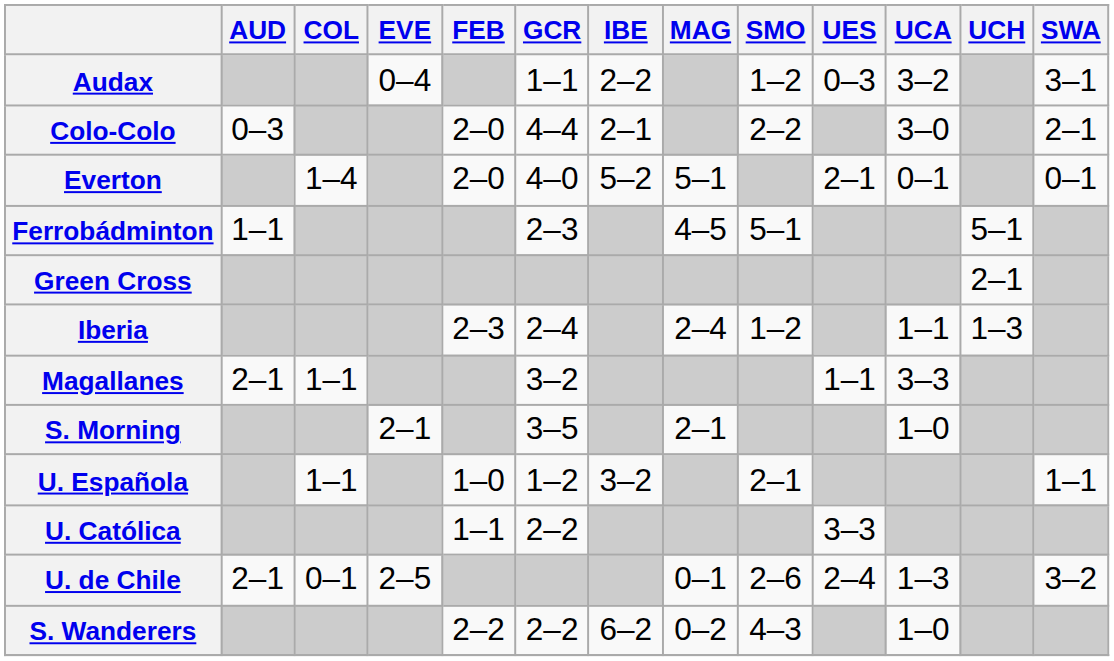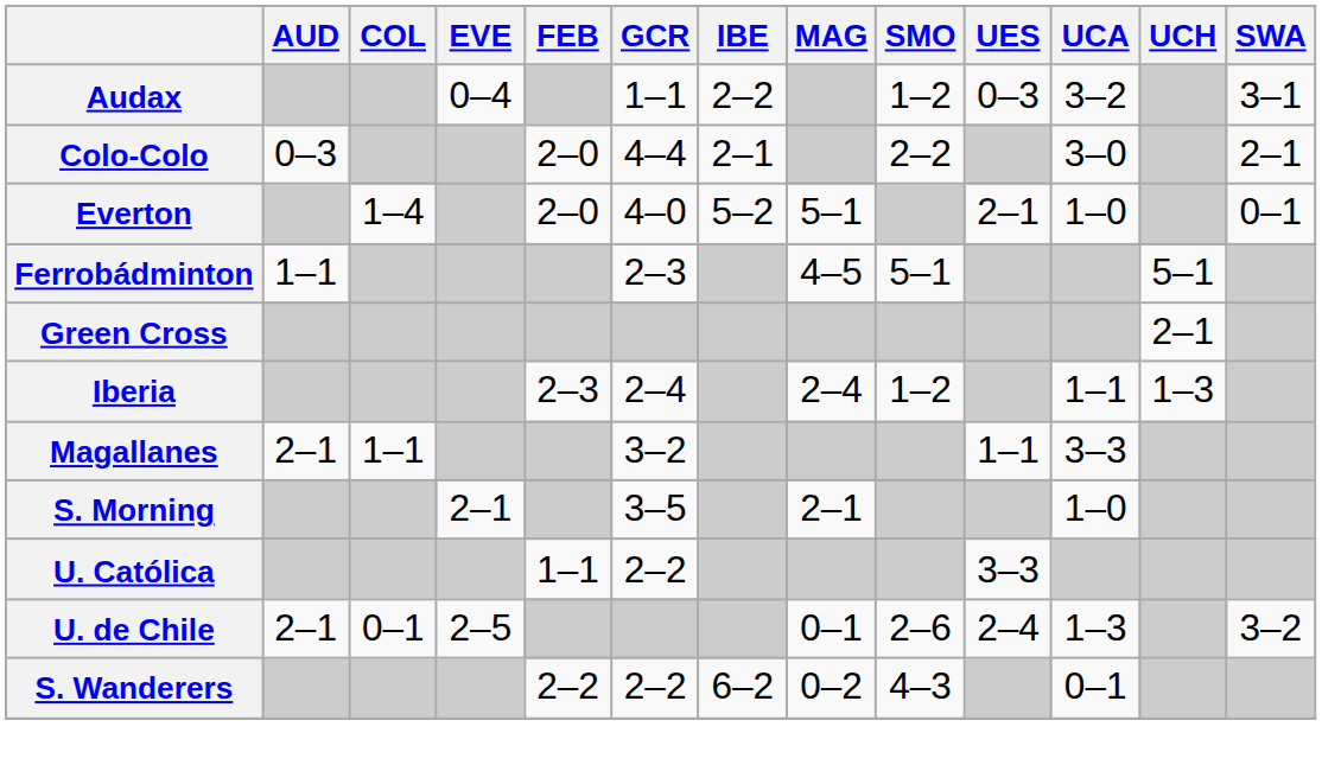 <table class="wikitable" style="text-align:center">
 <tr>
 <th width="90"> </th>
 <th width="30"><small><a href='#'>AUD</a></small></th>
 <th width="30"><small><a href='#'>COL</a></small></th>
 <th width="30"><small><a href='#'>EVE</a></small></th>
 <th width="30"><small><a href='#'>FEB</a></small></th>
 <th width="30"><small><a href='#'>GCR</a></small></th>
 <th width="30"><small><a href='#'>IBE</a></small></th>
 <th width="30"><small><a href='#'>MAG</a></small></th>
 <th width="30"><small><a href='#'>SMO</a></small></th>
 <th width="30"><small><a href='#'>UES</a></small></th>
 <th width="30"><small><a href='#'>UCA</a></small></th>
 <th width="30"><small><a href='#'>UCH</a></small></th>
 <th width="30"><small><a href='#'>SWA</a></small></th>
 </tr>
 <tr>
 <th><small><a href='#'>Audax</a></small></th>
 <td bgcolor="#CCCCCC"></td>
 <td bgcolor="#CCCCCC"></td>
 <td>0–4</td>
 <td bgcolor="#CCCCCC"></td>
 <td>1–1</td>
 <td>2–2</td>
 <td bgcolor="#CCCCCC"></td>
 <td>1–2</td>
 <td>0–3</td>
 <td>3–2</td>
 <td bgcolor="#CCCCCC"></td>
 <td>3–1</td>
 </tr>
 <tr>
 <th><small><a href='#'>Colo-Colo</a></small></th>
 <td>0–3</td>
 <td bgcolor="#CCCCCC"></td>
 <td bgcolor="#CCCCCC"></td>
 <td>2–0</td>
 <td>4–4</td>
 <td>2–1</td>
 <td bgcolor="#CCCCCC"></td>
 <td>2–2</td>
 <td bgcolor="#CCCCCC"></td>
 <td>3–0</td>
 <td bgcolor="#CCCCCC"></td>
 <td>2–1</td>
 </tr>
 <tr>
 <th><small><a href='#'>Everton</a></small></th>
 <td bgcolor="#CCCCCC"></td>
 <td>1–4</td>
 <td bgcolor="#CCCCCC"></td>
 <td>2–0</td>
 <td>4–0</td>
 <td>5–2</td>
 <td>5–1</td>
 <td bgcolor="#CCCCCC"></td>
 <td>2–1</td>
-<td>0–1</td>
+<td>1–0</td>
 <td bgcolor="#CCCCCC"></td>
 <td>0–1</td>
 </tr>
 <tr>
 <th><small><a href='#'>Ferrobádminton</a></small></th>
 <td>1–1</td>
 <td bgcolor="#CCCCCC"></td>
 <td bgcolor="#CCCCCC"></td>
 <td bgcolor="#CCCCCC"></td>
 <td>2–3</td>
 <td bgcolor="#CCCCCC"></td>
 <td>4–5</td>
 <td>5–1</td>
 <td bgcolor="#CCCCCC"></td>
 <td bgcolor="#CCCCCC"></td>
 <td>5–1</td>
 <td bgcolor="#CCCCCC"></td>
 </tr>
 <tr>
 <th><small><a href='#'>Green Cross</a></small></th>
 <td bgcolor="#CCCCCC"></td>
 <td bgcolor="#CCCCCC"></td>
 <td bgcolor="#CCCCCC"></td>
 <td bgcolor="#CCCCCC"></td>
 <td bgcolor="#CCCCCC"></td>
 <td bgcolor="#CCCCCC"></td>
 <td bgcolor="#CCCCCC"></td>
 <td bgcolor="#CCCCCC"></td>
 <td bgcolor="#CCCCCC"></td>
 <td bgcolor="#CCCCCC"></td>
 <td>2–1</td>
 <td bgcolor="#CCCCCC"></td>
 </tr>
 <tr>
 <th><small><a href='#'>Iberia</a></small></th>
 <td bgcolor="#CCCCCC"></td>
 <td bgcolor="#CCCCCC"></td>
 <td bgcolor="#CCCCCC"></td>
 <td>2–3</td>
 <td>2–4</td>
 <td bgcolor="#CCCCCC"></td>
 <td>2–4</td>
 <td>1–2</td>
 <td bgcolor="#CCCCCC"></td>
 <td>1–1</td>
 <td>1–3</td>
 <td bgcolor="#CCCCCC"></td>
 </tr>
 <tr>
 <th><small><a href='#'>Magallanes</a></small></th>
 <td>2–1</td>
 <td>1–1</td>
 <td bgcolor="#CCCCCC"></td>
 <td bgcolor="#CCCCCC"></td>
 <td>3–2</td>
 <td bgcolor="#CCCCCC"></td>
 <td bgcolor="#CCCCCC"></td>
 <td bgcolor="#CCCCCC"></td>
 <td>1–1</td>
 <td>3–3</td>
 <td bgcolor="#CCCCCC"></td>
 <td bgcolor="#CCCCCC"></td>
 </tr>
 <tr>
 <th><small><a href='#'>S. Morning</a></small></th>
 <td bgcolor="#CCCCCC"></td>
 <td bgcolor="#CCCCCC"></td>
 <td>2–1</td>
 <td bgcolor="#CCCCCC"></td>
 <td>3–5</td>
 <td bgcolor="#CCCCCC"></td>
 <td>2–1</td>
 <td bgcolor="#CCCCCC"></td>
 <td bgcolor="#CCCCCC"></td>
 <td>1–0</td>
 <td bgcolor="#CCCCCC"></td>
 <td bgcolor="#CCCCCC"></td>
 </tr>
 <tr>
-<th><small><a href='#'>U. Española</a></small></th>
-<td bgcolor="#CCCCCC"></td>
-<td>1–1</td>
-<td bgcolor="#CCCCCC"></td>
-<td>1–0</td>
-<td>1–2</td>
-<td>3–2</td>
-<td bgcolor="#CCCCCC"></td>
-<td>2–1</td>
-<td bgcolor="#CCCCCC"></td>
-<td bgcolor="#CCCCCC"></td>
-<td bgcolor="#CCCCCC"></td>
-<td>1–1</td>
-</tr>
-<tr>
 <th><small><a href='#'>U. Católica</a></small></th>
 <td bgcolor="#CCCCCC"></td>
 <td bgcolor="#CCCCCC"></td>
 <td bgcolor="#CCCCCC"></td>
 <td>1–1</td>
 <td>2–2</td>
 <td bgcolor="#CCCCCC"></td>
 <td bgcolor="#CCCCCC"></td>
 <td bgcolor="#CCCCCC"></td>
 <td>3–3</td>
 <td bgcolor="#CCCCCC"></td>
 <td bgcolor="#CCCCCC"></td>
 <td bgcolor="#CCCCCC"></td>
 </tr>
 <tr>
 <th><small><a href='#'>U. de Chile</a></small></th>
 <td>2–1</td>
 <td>0–1</td>
 <td>2–5</td>
 <td bgcolor="#CCCCCC"></td>
 <td bgcolor="#CCCCCC"></td>
 <td bgcolor="#CCCCCC"></td>
 <td>0–1</td>
 <td>2–6</td>
 <td>2–4</td>
 <td>1–3</td>
 <td bgcolor="#CCCCCC"></td>
 <td>3–2</td>
 </tr>
 <tr>
 <th><small><a href='#'>S. Wanderers</a></small></th>
 <td bgcolor="#CCCCCC"></td>
 <td bgcolor="#CCCCCC"></td>
 <td bgcolor="#CCCCCC"></td>
 <td>2–2</td>
 <td>2–2</td>
 <td>6–2</td>
 <td>0–2</td>
 <td>4–3</td>
 <td bgcolor="#CCCCCC"></td>
-<td>1–0</td>
+<td>0–1</td>
 <td bgcolor="#CCCCCC"></td>
 <td bgcolor="#CCCCCC"></td>
 </tr>
 <tr>
 </tr>
 </table>
